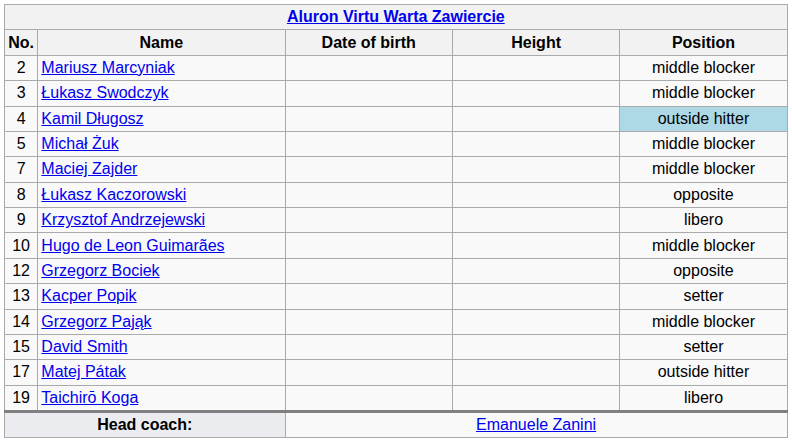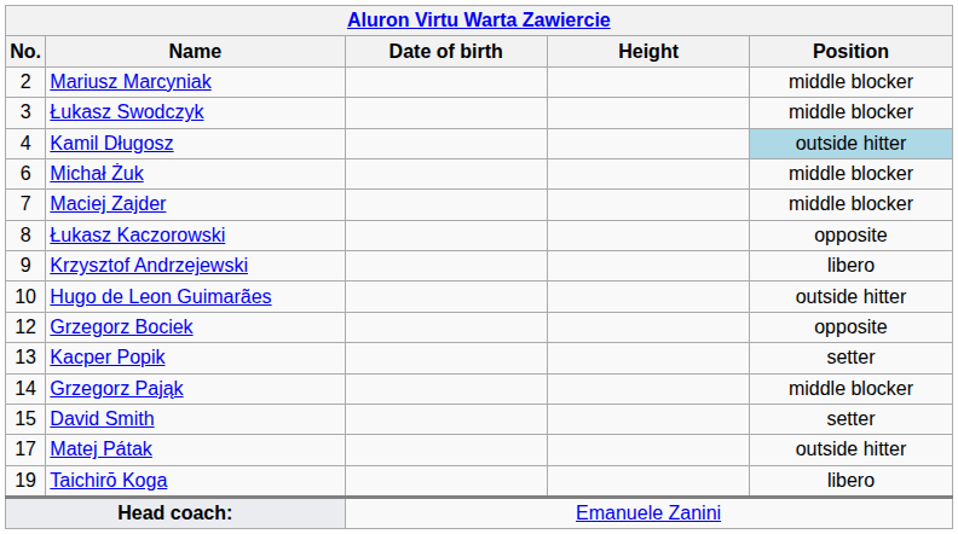 <table class="wikitable collapsible collapsed" style="font-size:100%; text-align:center">
 <tr>
 <th colspan=5 style="width:30em"><a href='#'>Aluron Virtu Warta Zawiercie</a></th>
 </tr>
 <tr>
 <th>No.</th>
 <th style="width:15em">Name</th>
 <th style="width:10em">Date of birth</th>
 <th style="width:10em">Height</th>
 <th style="width:10em">Position</th>
 </tr>
 <tr>
 <td>2</td>
 <td align=left> <a href='#'>Mariusz Marcyniak</a></td>
 <td align=right></td>
 <td></td>
 <td>middle blocker</td>
 </tr>
 <tr>
 <td>3</td>
 <td align=left> <a href='#'>Łukasz Swodczyk</a></td>
 <td align=right></td>
 <td></td>
 <td>middle blocker</td>
 </tr>
 <tr>
 <td>4</td>
 <td align=left> <a href='#'>Kamil Długosz</a></td>
 <td align=right></td>
 <td></td>
 <td style="background: lightblue;">outside hitter</td>
 </tr>
 <tr>
-<td>5</td>
+<td>6</td>
 <td align=left> <a href='#'>Michał Żuk</a></td>
 <td align=right></td>
 <td></td>
 <td>middle blocker</td>
 </tr>
 <tr>
 <td>7</td>
 <td align=left> <a href='#'>Maciej Zajder</a></td>
 <td align=right></td>
 <td></td>
 <td>middle blocker</td>
 </tr>
 <tr>
 <td>8</td>
 <td align=left> <a href='#'>Łukasz Kaczorowski</a></td>
 <td align=right></td>
 <td></td>
 <td>opposite</td>
 </tr>
 <tr>
 <td>9</td>
 <td align=left> <a href='#'>Krzysztof Andrzejewski</a></td>
 <td align=right></td>
 <td></td>
 <td>libero</td>
 </tr>
 <tr>
 <td>10</td>
 <td align=left> <a href='#'>Hugo de Leon Guimarães</a></td>
 <td align=right></td>
 <td></td>
-<td>middle blocker</td>
+<td>outside hitter</td>
 </tr>
 <tr>
 <td>12</td>
 <td align=left> <a href='#'>Grzegorz Bociek</a></td>
 <td align=right></td>
 <td></td>
 <td>opposite</td>
 </tr>
 <tr>
 <td>13</td>
 <td align=left> <a href='#'>Kacper Popik</a></td>
 <td align=right></td>
 <td></td>
 <td>setter</td>
 </tr>
 <tr>
 <td>14</td>
 <td align=left> <a href='#'>Grzegorz Pająk</a></td>
 <td align=right></td>
 <td></td>
 <td>middle blocker</td>
 </tr>
 <tr>
 <td>15</td>
 <td align=left> <a href='#'>David Smith</a></td>
 <td align=right></td>
 <td></td>
 <td>setter</td>
 </tr>
 <tr>
 <td>17</td>
 <td align=left> <a href='#'>Matej Pátak</a></td>
 <td align=right></td>
 <td></td>
 <td>outside hitter</td>
 </tr>
 <tr>
 <td>19</td>
 <td align=left> <a href='#'>Taichirō Koga</a></td>
 <td align=right></td>
 <td></td>
 <td>libero</td>
 </tr>
 <tr style="border-top: 3px solid grey">
 <td colspan=2 style="background:#EAECF0"><strong>Head coach:</strong></td>
 <td colspan=3> <a href='#'>Emanuele Zanini</a></td>
 </tr>
 </table>
